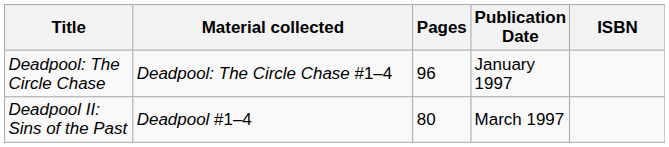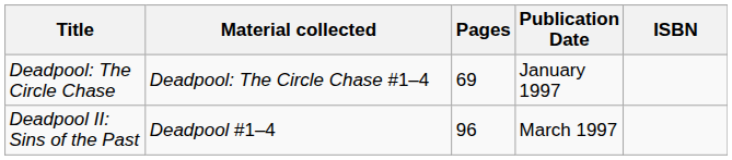 <table class="wikitable" style="text-align:left;" width="100%">
 <tr>
 <th width="20%">Title</th>
 <th width="45%">Material collected</th>
 <th width="5%">Pages</th>
 <th width="15%">Publication Date</th>
 <th width="15%">ISBN</th>
 </tr>
 <tr>
 <td><em>Deadpool: The Circle Chase</em></td>
 <td><em>Deadpool: The Circle Chase</em> #1–4</td>
-<td>96</td>
+<td>69</td>
 <td>January 1997</td>
 <td></td>
 </tr>
 <tr>
 <td><em>Deadpool II: Sins of the Past</em></td>
 <td><em>Deadpool</em> #1–4</td>
-<td>80</td>
+<td>96</td>
 <td>March 1997</td>
 <td></td>
 </tr>
 </table>
